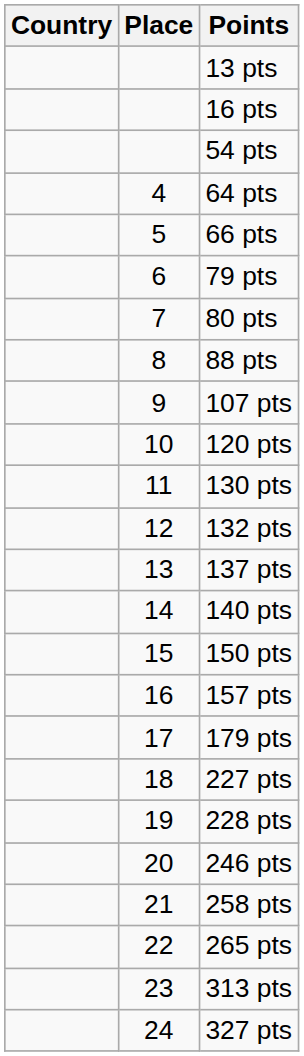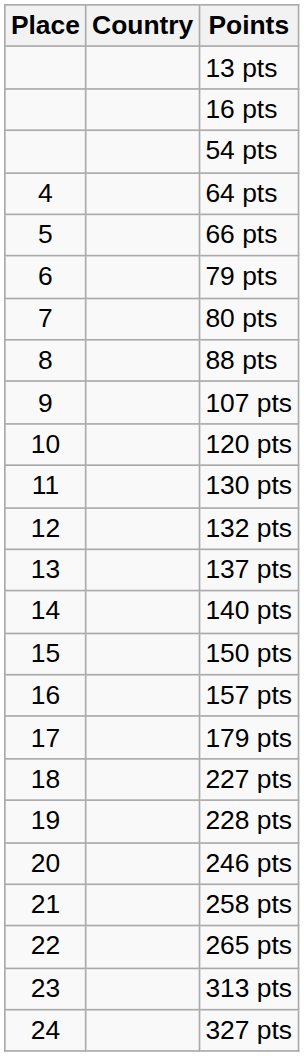 <table class=wikitable>
 <tr>
+<th>Place</th>
 <th>Country</th>
-<th>Place</th>
 <th>Points</th>
 </tr>
 <tr>
+<td align=center></td>
 <td></td>
-<td align=center></td>
 <td>13 pts</td>
 </tr>
 <tr>
+<td align=center></td>
 <td></td>
-<td align=center></td>
 <td>16 pts</td>
 </tr>
 <tr>
+<td align=center></td>
 <td></td>
-<td align=center></td>
 <td>54 pts</td>
 </tr>
 <tr>
+<td align=center>4</td>
 <td></td>
-<td align=center>4</td>
 <td>64 pts</td>
 </tr>
 <tr>
+<td align=center>5</td>
 <td></td>
-<td align=center>5</td>
 <td>66 pts</td>
 </tr>
 <tr>
+<td align=center>6</td>
 <td></td>
-<td align=center>6</td>
 <td>79 pts</td>
 </tr>
 <tr>
+<td align=center>7</td>
 <td></td>
-<td align=center>7</td>
 <td>80 pts</td>
 </tr>
 <tr>
+<td align=center>8</td>
 <td></td>
-<td align=center>8</td>
 <td>88 pts</td>
 </tr>
 <tr>
+<td align=center>9</td>
 <td></td>
-<td align=center>9</td>
 <td>107 pts</td>
 </tr>
 <tr>
+<td align=center>10</td>
 <td></td>
-<td align=center>10</td>
 <td>120 pts</td>
 </tr>
 <tr>
+<td align=center>11</td>
 <td></td>
-<td align=center>11</td>
 <td>130 pts</td>
 </tr>
 <tr>
+<td align=center>12</td>
 <td></td>
-<td align=center>12</td>
 <td>132 pts</td>
 </tr>
 <tr>
+<td align=center>13</td>
 <td></td>
-<td align=center>13</td>
 <td>137 pts</td>
 </tr>
 <tr>
+<td align=center>14</td>
 <td></td>
-<td align=center>14</td>
 <td>140 pts</td>
 </tr>
 <tr>
+<td align=center>15</td>
 <td></td>
-<td align=center>15</td>
 <td>150 pts</td>
 </tr>
 <tr>
+<td align=center>16</td>
 <td></td>
-<td align=center>16</td>
 <td>157 pts</td>
 </tr>
 <tr>
+<td align=center>17</td>
 <td></td>
-<td align=center>17</td>
 <td>179 pts</td>
 </tr>
 <tr>
+<td align=center>18</td>
 <td></td>
-<td align=center>18</td>
 <td>227 pts</td>
 </tr>
 <tr>
+<td align=center>19</td>
 <td></td>
-<td align=center>19</td>
 <td>228 pts</td>
 </tr>
 <tr>
+<td align=center>20</td>
 <td></td>
-<td align=center>20</td>
 <td>246 pts</td>
 </tr>
 <tr>
+<td align=center>21</td>
 <td></td>
-<td align=center>21</td>
 <td>258 pts</td>
 </tr>
 <tr>
+<td align=center>22</td>
 <td></td>
-<td align=center>22</td>
 <td>265 pts</td>
 </tr>
 <tr>
+<td align=center>23</td>
 <td></td>
-<td align=center>23</td>
 <td>313 pts</td>
 </tr>
 <tr>
+<td align=center>24</td>
 <td></td>
-<td align=center>24</td>
 <td>327 pts</td>
 </tr>
 </table>
